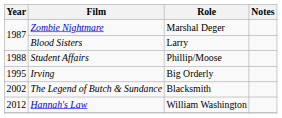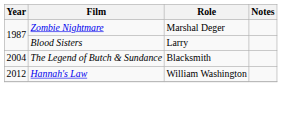 <table class="wikitable">
 <tr>
 <th>Year</th>
 <th>Film</th>
 <th>Role</th>
 <th>Notes</th>
 </tr>
 <tr>
 <td rowspan=2>1987</td>
 <td><em><a href='#'>Zombie Nightmare</a></em></td>
 <td>Marshal Deger</td>
 <td></td>
 </tr>
 <tr>
 <td><em>Blood Sisters</em></td>
 <td>Larry</td>
 <td></td>
 </tr>
 <tr>
-<td>1988</td>
-<td><em>Student Affairs</em></td>
-<td>Phillip/Moose</td>
-<td></td>
-</tr>
-<tr>
-<td>1995</td>
-<td><em>Irving</em></td>
-<td>Big Orderly</td>
-<td></td>
-</tr>
-<tr>
-<td>2002</td>
+<td>2004</td>
 <td><em>The Legend of Butch & Sundance</em></td>
 <td>Blacksmith</td>
 <td></td>
 </tr>
 <tr>
 <td>2012</td>
 <td><em><a href='#'>Hannah's Law</a></em></td>
 <td>William Washington</td>
 <td></td>
 </tr>
 <tr>
 </tr>
 </table>
